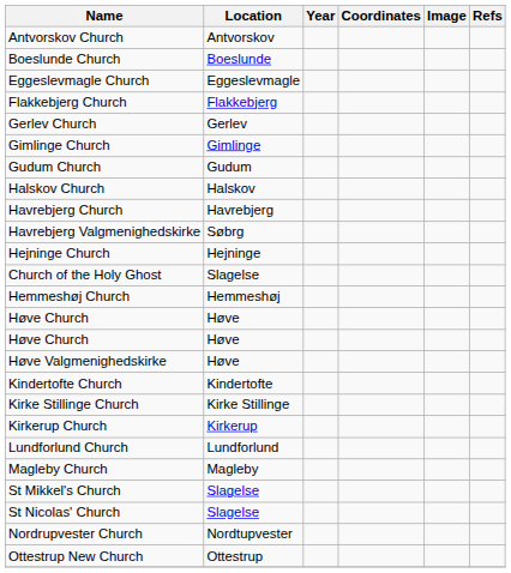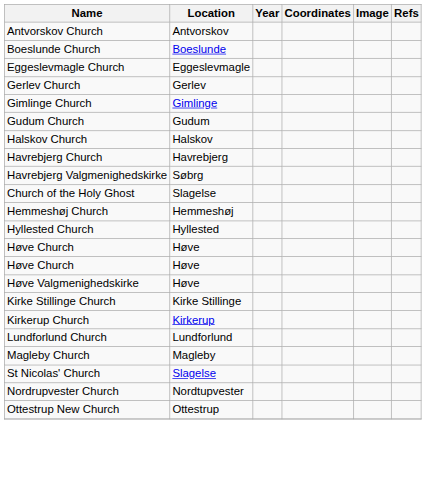 <table class="wikitable sortable">
 <tr>
 <th>Name</th>
 <th>Location</th>
 <th>Year</th>
 <th>Coordinates</th>
 <th>Image</th>
 <th>Refs</th>
 </tr>
 <tr>
 <td>Antvorskov Church</td>
 <td>Antvorskov</td>
 <td></td>
 <td></td>
 <td></td>
 <td></td>
 </tr>
 <tr>
 <td>Boeslunde Church</td>
 <td><a href='#'>Boeslunde</a></td>
 <td></td>
 <td></td>
 <td></td>
 <td></td>
 </tr>
 <tr>
 <td>Eggeslevmagle Church</td>
 <td>Eggeslevmagle</td>
-<td></td>
-<td></td>
-<td></td>
-<td></td>
-</tr>
-<tr>
-<td>Flakkebjerg Church</td>
-<td><a href='#'>Flakkebjerg</a></td>
 <td></td>
 <td></td>
 <td></td>
 <td></td>
 </tr>
 <tr>
 <td>Gerlev Church</td>
 <td>Gerlev</td>
 <td></td>
 <td></td>
 <td></td>
 <td></td>
 </tr>
 <tr>
 <td>Gimlinge Church</td>
 <td><a href='#'>Gimlinge</a></td>
 <td></td>
 <td></td>
 <td></td>
 <td></td>
 </tr>
 <tr>
 <td>Gudum Church</td>
 <td>Gudum</td>
 <td></td>
 <td></td>
 <td></td>
 <td></td>
 </tr>
 <tr>
 <td>Halskov Church</td>
 <td>Halskov</td>
 <td></td>
 <td></td>
 <td></td>
 <td></td>
 </tr>
 <tr>
 <td>Havrebjerg Church</td>
 <td>Havrebjerg</td>
 <td></td>
 <td></td>
 <td></td>
 <td></td>
 </tr>
 <tr>
 <td>Havrebjerg Valgmenighedskirke</td>
 <td>Søbrg</td>
 <td></td>
 <td></td>
 <td></td>
 <td></td>
 </tr>
 <tr>
-<td>Hejninge  Church</td>
-<td>Hejninge</td>
-<td></td>
-<td></td>
-<td></td>
-<td></td>
-</tr>
-<tr>
 <td>Church of the Holy Ghost</td>
 <td>Slagelse</td>
 <td></td>
 <td></td>
 <td></td>
 <td></td>
 </tr>
 <tr>
 <td>Hemmeshøj Church</td>
 <td>Hemmeshøj</td>
+<td></td>
+<td></td>
+<td></td>
+<td></td>
+</tr>
+<tr>
+<td>Hyllested Church</td>
+<td>Hyllested</td>
 <td></td>
 <td></td>
 <td></td>
 <td></td>
 </tr>
 <tr>
 <td>Høve Church</td>
 <td>Høve</td>
 <td></td>
 <td></td>
 <td></td>
 <td></td>
 </tr>
 <tr>
 <td>Høve Church</td>
 <td>Høve</td>
 <td></td>
 <td></td>
 <td></td>
 <td></td>
 </tr>
 <tr>
 <td>Høve Valgmenighedskirke</td>
 <td>Høve</td>
-<td></td>
-<td></td>
-<td></td>
-<td></td>
-</tr>
-<tr>
-<td>Kindertofte Church</td>
-<td>Kindertofte</td>
 <td></td>
 <td></td>
 <td></td>
 <td></td>
 </tr>
 <tr>
 <td>Kirke Stillinge Church</td>
 <td>Kirke Stillinge</td>
 <td></td>
 <td></td>
 <td></td>
 <td></td>
 </tr>
 <tr>
 <td>Kirkerup Church</td>
 <td><a href='#'>Kirkerup</a></td>
 <td></td>
 <td></td>
 <td></td>
 <td></td>
 </tr>
 <tr>
 <td>Lundforlund Church</td>
 <td>Lundforlund</td>
 <td></td>
 <td></td>
 <td></td>
 <td></td>
 </tr>
 <tr>
 <td>Magleby Church</td>
 <td>Magleby</td>
 <td></td>
 <td></td>
 <td></td>
 <td></td>
 </tr>
 <tr>
-<td>St Mikkel's Church</td>
-<td><a href='#'>Slagelse</a></td>
-<td></td>
-<td></td>
-<td></td>
-<td></td>
-</tr>
-<tr>
 <td>St Nicolas' Church</td>
 <td><a href='#'>Slagelse</a></td>
 <td></td>
 <td></td>
 <td></td>
 <td></td>
 </tr>
 <tr>
 <td>Nordrupvester Church</td>
 <td>Nordtupvester</td>
 <td></td>
 <td></td>
 <td></td>
 <td></td>
 </tr>
 <tr>
 <td>Ottestrup New Church</td>
 <td>Ottestrup</td>
 <td></td>
 <td></td>
 <td></td>
 <td></td>
 </tr>
 <tr>
 </tr>
 </table>
